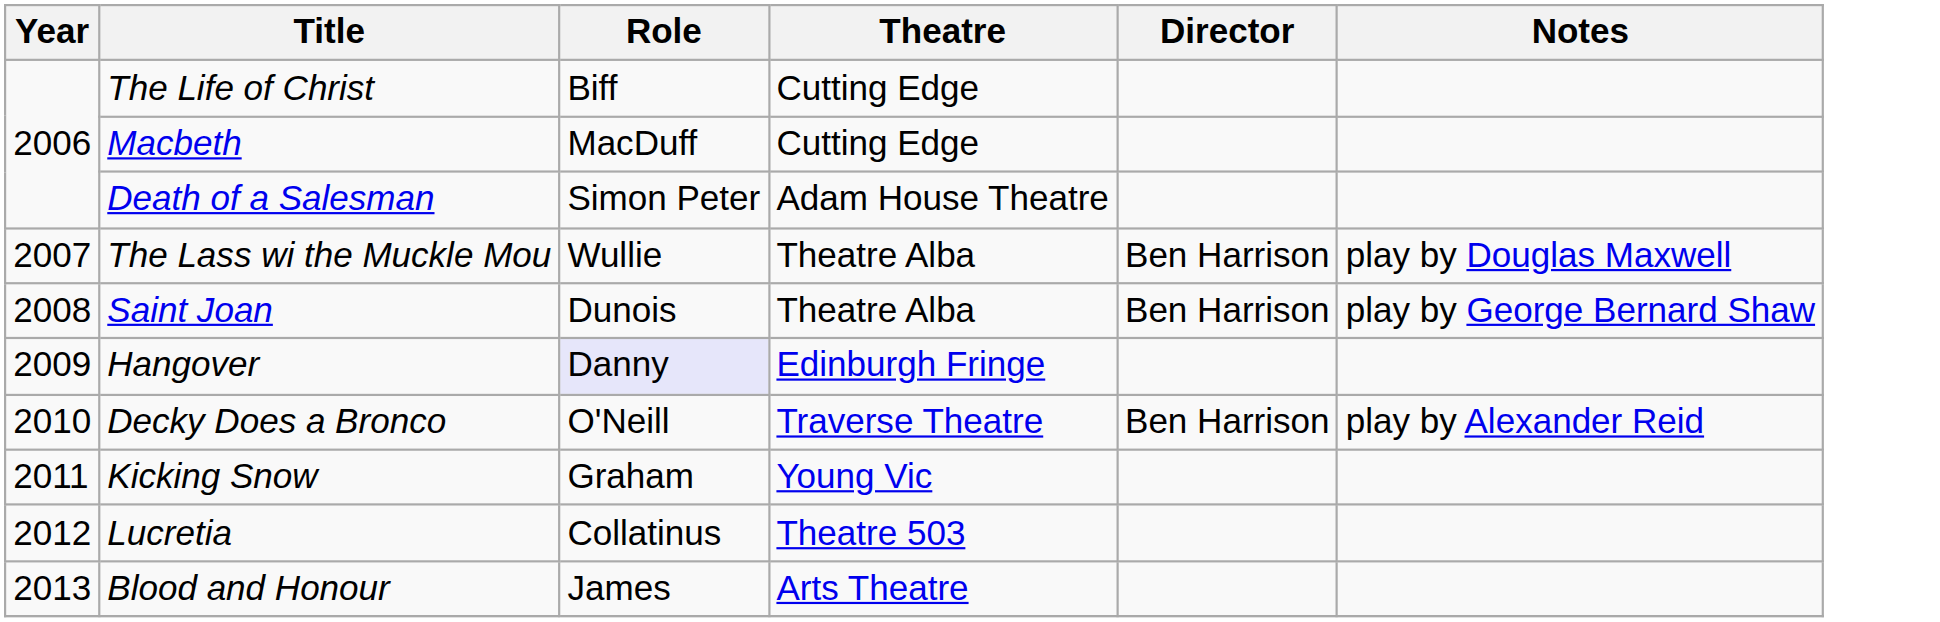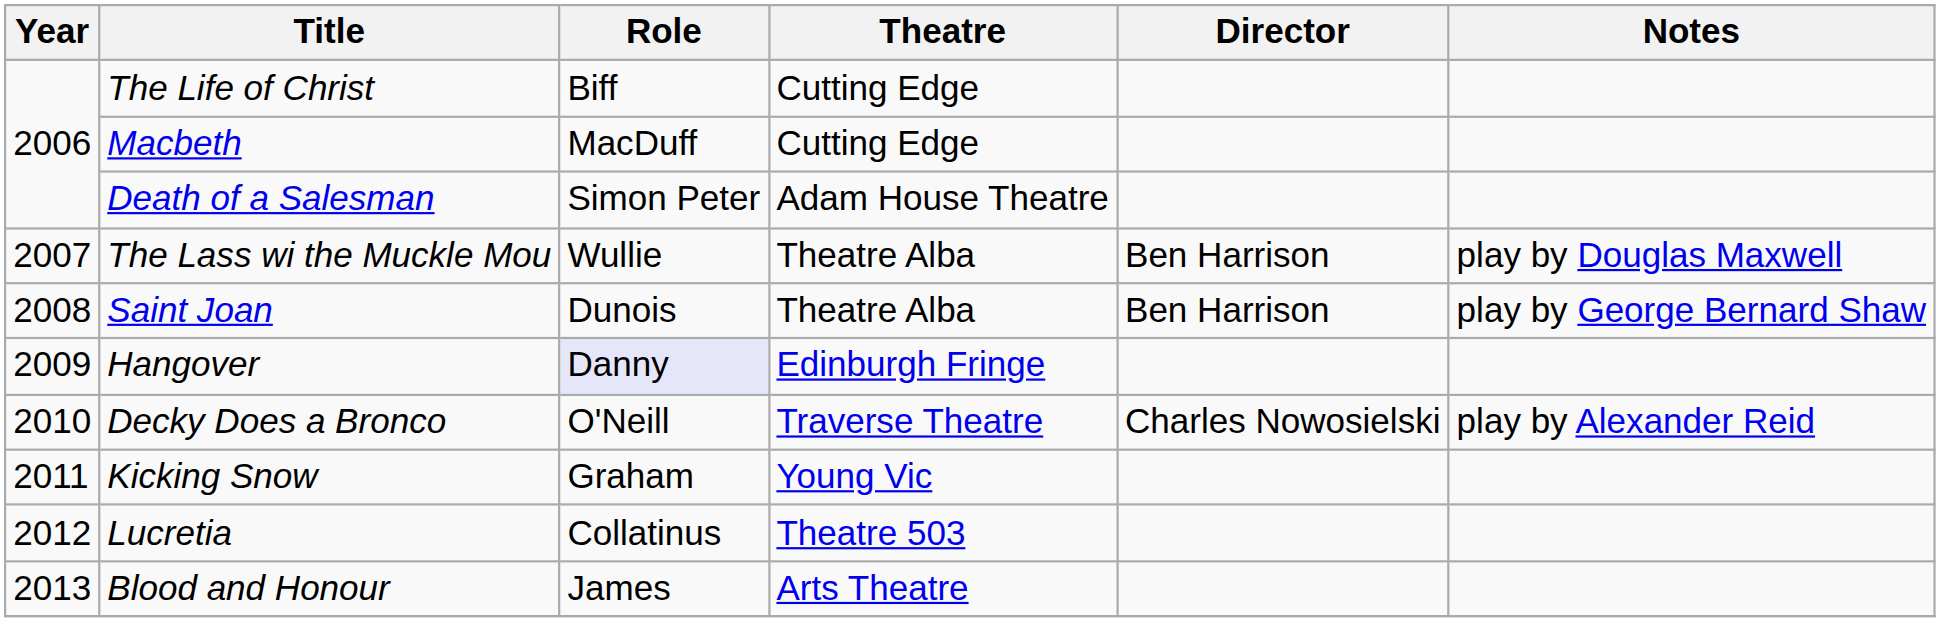 <table class="wikitable">
 <tr>
 <th>Year</th>
 <th>Title</th>
 <th>Role</th>
 <th>Theatre</th>
 <th>Director</th>
 <th>Notes</th>
 </tr>
 <tr>
 <td Rowspan="3">2006</td>
 <td><em>The Life of Christ</em></td>
 <td>Biff</td>
 <td>Cutting Edge</td>
 <td></td>
 <td></td>
 </tr>
 <tr>
 <td><em><a href='#'>Macbeth</a></em></td>
 <td>MacDuff</td>
 <td>Cutting Edge</td>
 <td></td>
 <td></td>
 </tr>
 <tr>
 <td><em><a href='#'>Death of a Salesman</a></em></td>
 <td>Simon Peter</td>
 <td>Adam House Theatre</td>
 <td></td>
 <td></td>
 </tr>
 <tr>
 <td Rowspan="1">2007</td>
 <td><em>The Lass wi the Muckle Mou</em></td>
 <td>Wullie</td>
 <td>Theatre Alba</td>
 <td>Ben Harrison</td>
 <td>play by <a href='#'>Douglas Maxwell</a></td>
 </tr>
 <tr>
 <td Rowspan="1">2008</td>
 <td><em><a href='#'>Saint Joan</a></em></td>
 <td>Dunois</td>
 <td>Theatre Alba</td>
 <td>Ben Harrison</td>
 <td>play by <a href='#'>George Bernard Shaw</a></td>
 </tr>
 <tr>
 <td Rowspan="1">2009</td>
 <td><em>Hangover</em></td>
 <td style="background: lavender;">Danny</td>
 <td><a href='#'>Edinburgh Fringe</a></td>
 <td></td>
 <td></td>
 </tr>
 <tr>
 <td Rowspan="1">2010</td>
 <td><em>Decky Does a Bronco</em></td>
 <td>O'Neill</td>
 <td><a href='#'>Traverse Theatre</a></td>
-<td>Ben Harrison</td>
+<td>Charles Nowosielski</td>
 <td>play by <a href='#'>Alexander Reid</a></td>
 </tr>
 <tr>
 <td Rowspan="1">2011</td>
 <td><em>Kicking Snow</em></td>
 <td>Graham</td>
 <td><a href='#'>Young Vic</a></td>
 <td></td>
 <td></td>
 </tr>
 <tr>
 <td Rowspan="1">2012</td>
 <td><em>Lucretia</em></td>
 <td>Collatinus</td>
 <td><a href='#'>Theatre 503</a></td>
 <td></td>
 <td></td>
 </tr>
 <tr>
 <td Rowspan="1">2013</td>
 <td><em>Blood and Honour</em></td>
 <td>James</td>
 <td><a href='#'>Arts Theatre</a></td>
 <td></td>
 <td></td>
 </tr>
 <tr>
 </tr>
 </table>
